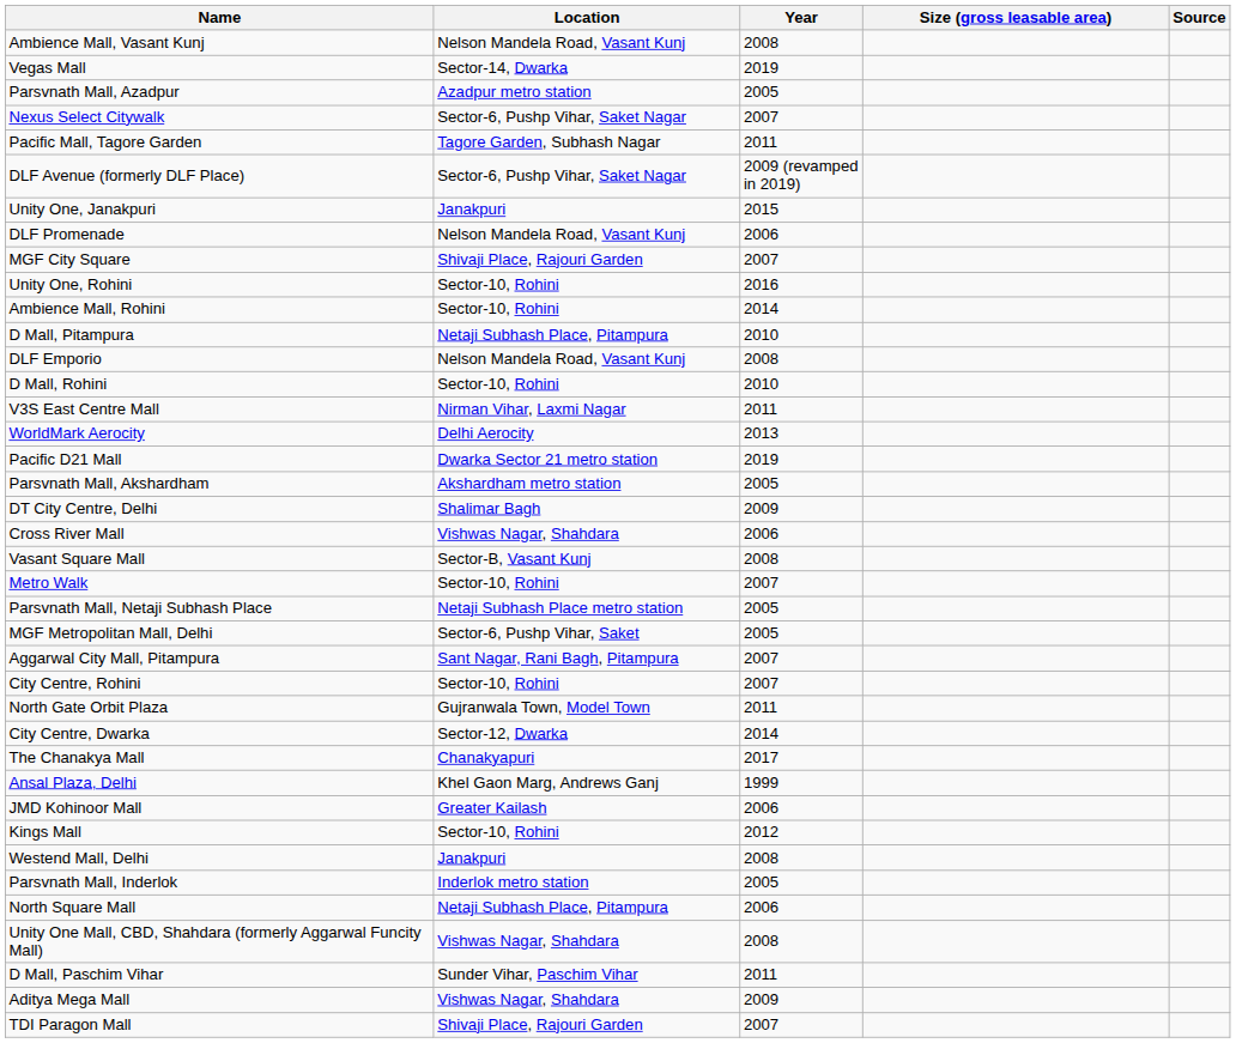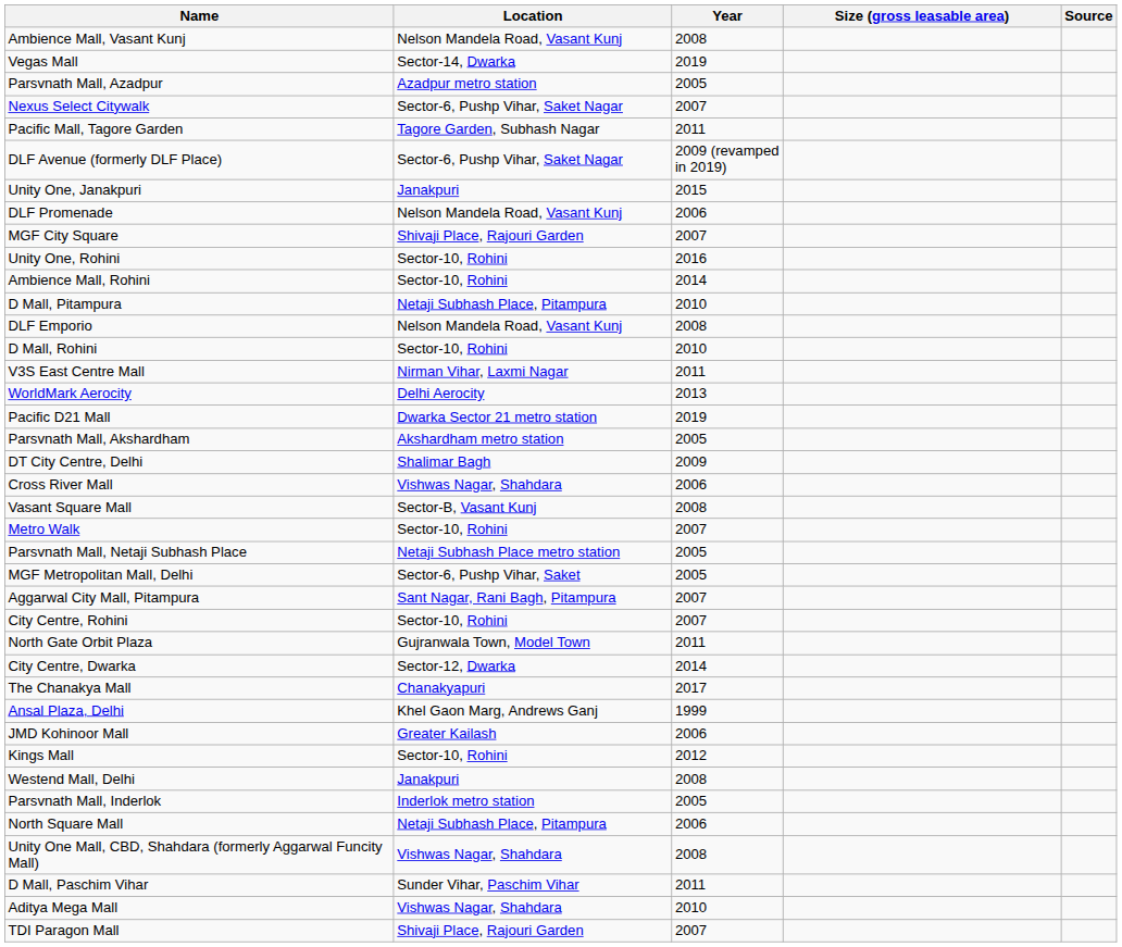 <table class="wikitable sortable">
 <tr>
 <th style="width:35%;">Name</th>
 <th style="width:25%;">Location</th>
 <th style="width:10%;">Year</th>
 <th style="width:25%;">Size (<a href='#'>gross leasable area</a>)</th>
 <th style="width:5%;">Source</th>
 </tr>
 <tr>
 <td>Ambience Mall, Vasant Kunj</td>
 <td>Nelson Mandela Road, <a href='#'>Vasant Kunj</a></td>
 <td>2008</td>
 <td></td>
 <td></td>
 </tr>
 <tr>
 <td>Vegas Mall</td>
 <td>Sector-14, <a href='#'>Dwarka</a></td>
 <td>2019</td>
 <td></td>
 <td></td>
 </tr>
 <tr>
 <td>Parsvnath Mall, Azadpur</td>
 <td><a href='#'>Azadpur metro station</a></td>
 <td>2005</td>
 <td></td>
 <td></td>
 </tr>
 <tr>
 <td><a href='#'>Nexus Select Citywalk</a></td>
 <td>Sector-6, Pushp Vihar, <a href='#'>Saket Nagar</a></td>
 <td>2007</td>
 <td></td>
 <td></td>
 </tr>
 <tr>
 <td>Pacific Mall, Tagore Garden</td>
 <td><a href='#'>Tagore Garden</a>, Subhash Nagar</td>
 <td>2011</td>
 <td></td>
 <td></td>
 </tr>
 <tr>
 <td>DLF Avenue (formerly DLF Place)</td>
 <td>Sector-6, Pushp Vihar, <a href='#'>Saket Nagar</a></td>
 <td>2009 (revamped in 2019)</td>
 <td></td>
 <td></td>
 </tr>
 <tr>
 <td>Unity One, Janakpuri</td>
 <td><a href='#'>Janakpuri</a></td>
 <td>2015</td>
 <td></td>
 <td></td>
 </tr>
 <tr>
 <td>DLF Promenade</td>
 <td>Nelson Mandela Road, <a href='#'>Vasant Kunj</a></td>
 <td>2006</td>
 <td></td>
 <td></td>
 </tr>
 <tr>
 <td>MGF City Square</td>
 <td><a href='#'>Shivaji Place</a>, <a href='#'>Rajouri Garden</a></td>
 <td>2007</td>
 <td></td>
 <td></td>
 </tr>
 <tr>
 <td>Unity One, Rohini</td>
 <td>Sector-10, <a href='#'>Rohini</a></td>
 <td>2016</td>
 <td></td>
 <td></td>
 </tr>
 <tr>
 <td>Ambience Mall, Rohini</td>
 <td>Sector-10, <a href='#'>Rohini</a></td>
 <td>2014</td>
 <td></td>
 <td></td>
 </tr>
 <tr>
 <td>D Mall, Pitampura</td>
 <td><a href='#'>Netaji Subhash Place</a>, <a href='#'>Pitampura</a></td>
 <td>2010</td>
 <td></td>
 <td></td>
 </tr>
 <tr>
 <td>DLF Emporio</td>
 <td>Nelson Mandela Road, <a href='#'>Vasant Kunj</a></td>
 <td>2008</td>
 <td></td>
 <td></td>
 </tr>
 <tr>
 <td>D Mall, Rohini</td>
 <td>Sector-10, <a href='#'>Rohini</a></td>
 <td>2010</td>
 <td></td>
 <td></td>
 </tr>
 <tr>
 <td>V3S East Centre Mall</td>
 <td><a href='#'>Nirman Vihar</a>, <a href='#'>Laxmi Nagar</a></td>
 <td>2011</td>
 <td></td>
 <td></td>
 </tr>
 <tr>
 <td><a href='#'>WorldMark Aerocity</a></td>
 <td><a href='#'>Delhi Aerocity</a></td>
 <td>2013</td>
 <td></td>
 <td></td>
 </tr>
 <tr>
 <td>Pacific D21 Mall</td>
 <td><a href='#'>Dwarka Sector 21 metro station</a></td>
 <td>2019</td>
 <td></td>
 <td></td>
 </tr>
 <tr>
 <td>Parsvnath Mall, Akshardham</td>
 <td><a href='#'>Akshardham metro station</a></td>
 <td>2005</td>
 <td></td>
 <td></td>
 </tr>
 <tr>
 <td>DT City Centre, Delhi</td>
 <td><a href='#'>Shalimar Bagh</a></td>
 <td>2009</td>
 <td></td>
 <td></td>
 </tr>
 <tr>
 <td>Cross River Mall</td>
 <td><a href='#'>Vishwas Nagar</a>, <a href='#'>Shahdara</a></td>
 <td>2006</td>
 <td></td>
 <td></td>
 </tr>
 <tr>
 <td>Vasant Square Mall</td>
 <td>Sector-B, <a href='#'>Vasant Kunj</a></td>
 <td>2008</td>
 <td></td>
 <td></td>
 </tr>
 <tr>
 <td><a href='#'>Metro Walk</a></td>
 <td>Sector-10, <a href='#'>Rohini</a></td>
 <td>2007</td>
 <td></td>
 <td></td>
 </tr>
 <tr>
 <td>Parsvnath Mall, Netaji Subhash Place</td>
 <td><a href='#'>Netaji Subhash Place metro station</a></td>
 <td>2005</td>
 <td></td>
 <td></td>
 </tr>
 <tr>
 <td>MGF Metropolitan Mall, Delhi</td>
 <td>Sector-6, Pushp Vihar, <a href='#'>Saket</a></td>
 <td>2005</td>
 <td></td>
 <td></td>
 </tr>
 <tr>
 <td>Aggarwal City Mall, Pitampura</td>
 <td><a href='#'>Sant Nagar, Rani Bagh</a>, <a href='#'>Pitampura</a></td>
 <td>2007</td>
 <td></td>
 <td></td>
 </tr>
 <tr>
 <td>City Centre, Rohini</td>
 <td>Sector-10, <a href='#'>Rohini</a></td>
 <td>2007</td>
 <td></td>
 <td></td>
 </tr>
 <tr>
 <td>North Gate Orbit Plaza</td>
 <td>Gujranwala Town, <a href='#'>Model Town</a></td>
 <td>2011</td>
 <td></td>
 <td></td>
 </tr>
 <tr>
 <td>City Centre, Dwarka</td>
 <td>Sector-12, <a href='#'>Dwarka</a></td>
 <td>2014</td>
 <td></td>
 <td></td>
 </tr>
 <tr>
 <td>The Chanakya Mall</td>
 <td><a href='#'>Chanakyapuri</a></td>
 <td>2017</td>
 <td></td>
 <td></td>
 </tr>
 <tr>
 <td><a href='#'>Ansal Plaza, Delhi</a></td>
 <td>Khel Gaon Marg, Andrews Ganj</td>
 <td>1999</td>
 <td></td>
 <td></td>
 </tr>
 <tr>
 <td>JMD Kohinoor Mall</td>
 <td><a href='#'>Greater Kailash</a></td>
 <td>2006</td>
 <td></td>
 <td></td>
 </tr>
 <tr>
 <td>Kings Mall</td>
 <td>Sector-10, <a href='#'>Rohini</a></td>
 <td>2012</td>
 <td></td>
 <td></td>
 </tr>
 <tr>
 <td>Westend Mall, Delhi</td>
 <td><a href='#'>Janakpuri</a></td>
 <td>2008</td>
 <td></td>
 <td></td>
 </tr>
 <tr>
 <td>Parsvnath Mall, Inderlok</td>
 <td><a href='#'>Inderlok metro station</a></td>
 <td>2005</td>
 <td></td>
 <td></td>
 </tr>
 <tr>
 <td>North Square Mall</td>
 <td><a href='#'>Netaji Subhash Place</a>, <a href='#'>Pitampura</a></td>
 <td>2006</td>
 <td></td>
 <td></td>
 </tr>
 <tr>
 <td>Unity One Mall, CBD, Shahdara (formerly Aggarwal Funcity Mall)</td>
 <td><a href='#'>Vishwas Nagar</a>, <a href='#'>Shahdara</a></td>
 <td>2008</td>
 <td></td>
 <td></td>
 </tr>
 <tr>
 <td>D Mall, Paschim Vihar</td>
 <td>Sunder Vihar, <a href='#'>Paschim Vihar</a></td>
 <td>2011</td>
 <td></td>
 <td></td>
 </tr>
 <tr>
 <td>Aditya Mega Mall</td>
 <td><a href='#'>Vishwas Nagar</a>, <a href='#'>Shahdara</a></td>
-<td>2009</td>
+<td>2010</td>
 <td></td>
 <td></td>
 </tr>
 <tr>
 <td>TDI Paragon Mall</td>
 <td><a href='#'>Shivaji Place</a>, <a href='#'>Rajouri Garden</a></td>
 <td>2007</td>
 <td></td>
 <td></td>
 </tr>
 </table>
